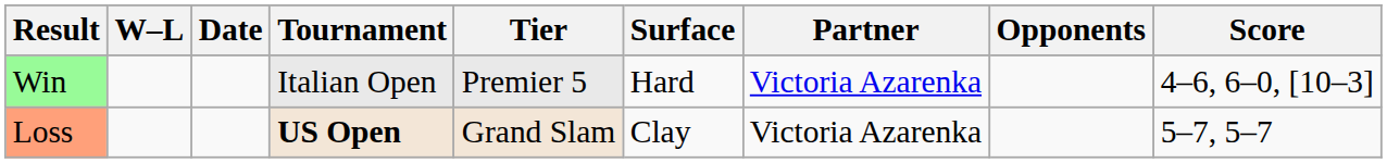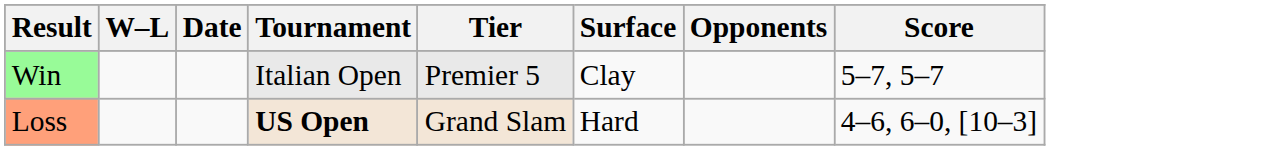 <table class="sortable wikitable">
 <tr>
 <th>Result</th>
 <th class="unsortable">W–L</th>
 <th>Date</th>
 <th>Tournament</th>
 <th>Tier</th>
 <th>Surface</th>
-<th>Partner</th>
 <th>Opponents</th>
 <th class="unsortable">Score</th>
 </tr>
 <tr>
 <td style="background:#98FB98">Win</td>
 <td></td>
 <td><a href='#'></a></td>
 <td style="background:#e9e9e9">Italian Open</td>
 <td style="background:#e9e9e9">Premier 5</td>
-<td>Hard</td>
-<td> <a href='#'>Victoria Azarenka</a></td>
+<td>Clay</td>
 <td></td>
-<td>4–6, 6–0, [10–3]</td>
+<td>5–7, 5–7</td>
 </tr>
 <tr>
 <td style="background:#ffa07a">Loss</td>
 <td></td>
 <td><a href='#'></a></td>
 <td style="background:#F3E6D7"><strong>US Open</strong></td>
 <td style="background:#F3E6D7">Grand Slam</td>
-<td>Clay</td>
-<td> Victoria Azarenka</td>
+<td>Hard</td>
 <td></td>
-<td>5–7, 5–7</td>
+<td>4–6, 6–0, [10–3]</td>
 </tr>
 </table>
